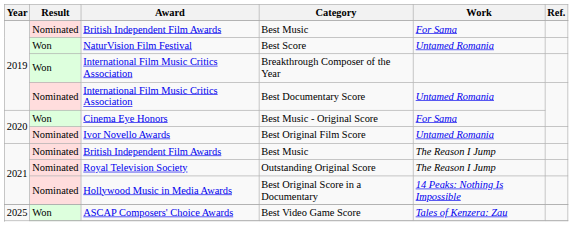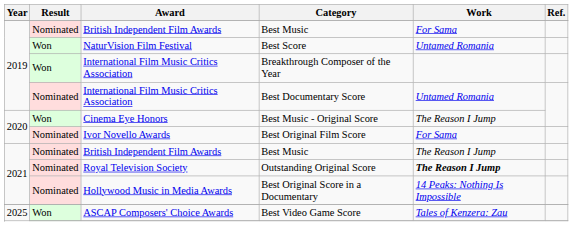 <table class="wikitable">
 <tr>
 <th>Year</th>
 <th>Result</th>
 <th>Award</th>
 <th>Category</th>
 <th>Work</th>
 <th>Ref.</th>
 </tr>
 <tr>
 </tr>
 <tr>
 <td rowspan="4">2019</td>
 <td style="background: #ffdddd">Nominated</td>
 <td><a href='#'>British Independent Film Awards</a></td>
 <td>Best Music</td>
 <td><em><a href='#'>For Sama</a></em></td>
 <td></td>
 </tr>
 <tr>
 <td style="background: #ddffdd">Won</td>
 <td><a href='#'>NaturVision Film Festival</a></td>
 <td>Best Score</td>
 <td><em><a href='#'>Untamed Romania</a></em></td>
 <td></td>
 </tr>
 <tr>
 <td style="background: #ddffdd">Won</td>
 <td><a href='#'>International Film Music Critics Association</a></td>
 <td>Breakthrough Composer of the Year</td>
 <td></td>
 <td></td>
 </tr>
 <tr>
 <td style="background: #ffdddd">Nominated</td>
 <td><a href='#'>International Film Music Critics Association</a></td>
 <td>Best Documentary Score</td>
 <td><em><a href='#'>Untamed Romania</a></em></td>
 </tr>
 <tr>
 <td rowspan="2">2020</td>
 <td style="background: #ddffdd">Won</td>
 <td><a href='#'>Cinema Eye Honors</a></td>
 <td>Best Music - Original Score</td>
-<td><em><a href='#'>For Sama</a></em></td>
+<td><em>The Reason I Jump</em></td>
 </tr>
 <tr>
 <td style="background: #ffdddd">Nominated</td>
 <td><a href='#'>Ivor Novello Awards</a></td>
 <td>Best Original Film Score</td>
-<td><em><a href='#'>Untamed Romania</a></em></td>
+<td><em><a href='#'>For Sama</a></em></td>
 <td></td>
 </tr>
 <tr>
 <td rowspan="3">2021</td>
 <td style="background: #ffdddd">Nominated</td>
 <td><a href='#'>British Independent Film Awards</a></td>
 <td>Best Music</td>
 <td><em>The Reason I Jump</em></td>
 <td></td>
 </tr>
 <tr>
 <td style="background: #ffdddd">Nominated</td>
 <td><a href='#'>Royal Television Society</a></td>
 <td>Outstanding Original Score</td>
-<td><em>The Reason I Jump</em></td>
+<td><strong><em>The Reason I Jump</em></strong></td>
 <td></td>
 </tr>
 <tr>
 <td style="background: #ffdddd">Nominated</td>
 <td><a href='#'>Hollywood Music in Media Awards</a></td>
 <td>Best Original Score in a Documentary</td>
 <td><em><a href='#'>14 Peaks: Nothing Is Impossible</a></em></td>
 <td></td>
 </tr>
 <tr>
 </tr>
 <tr>
 <td rowspan="2">2025</td>
 <td style="background: #ddffdd">Won</td>
 <td><a href='#'>ASCAP Composers' Choice Awards</a></td>
 <td>Best Video Game Score</td>
 <td><em><a href='#'>Tales of Kenzera: Zau</a></em></td>
 <td></td>
 </tr>
 <tr>
 </tr>
 </table>
